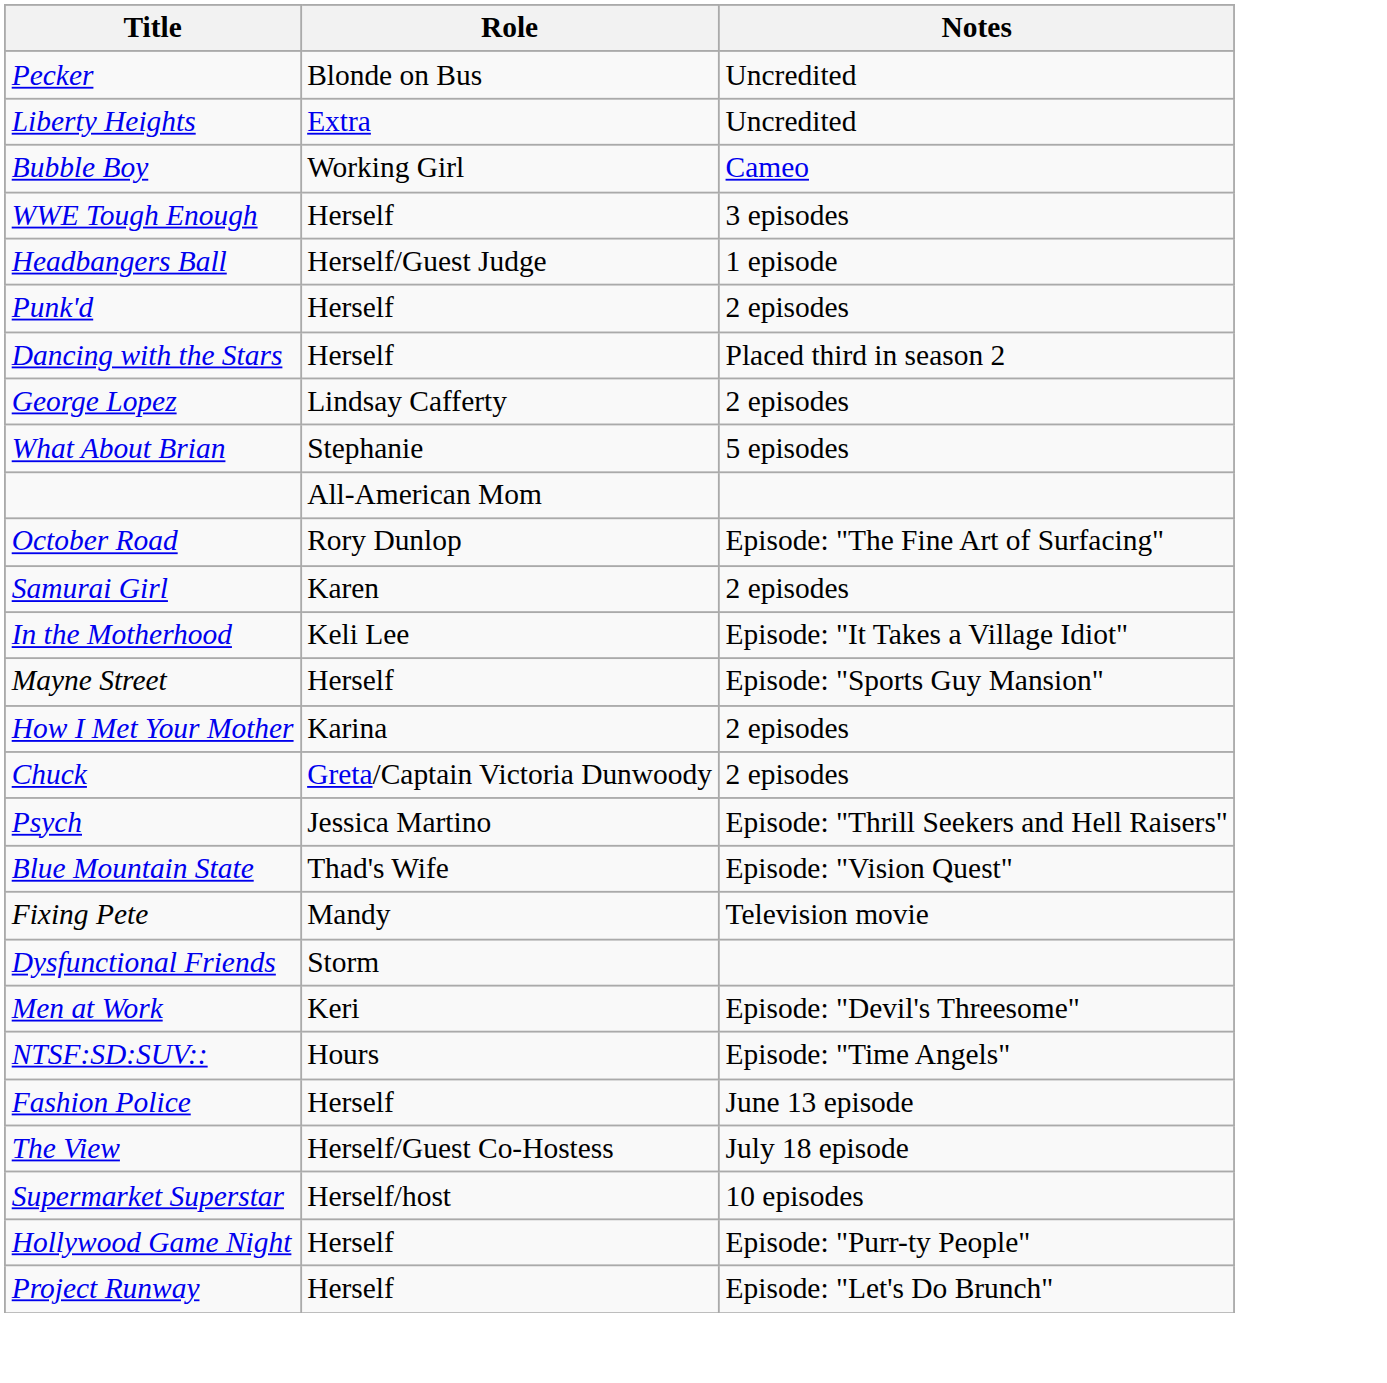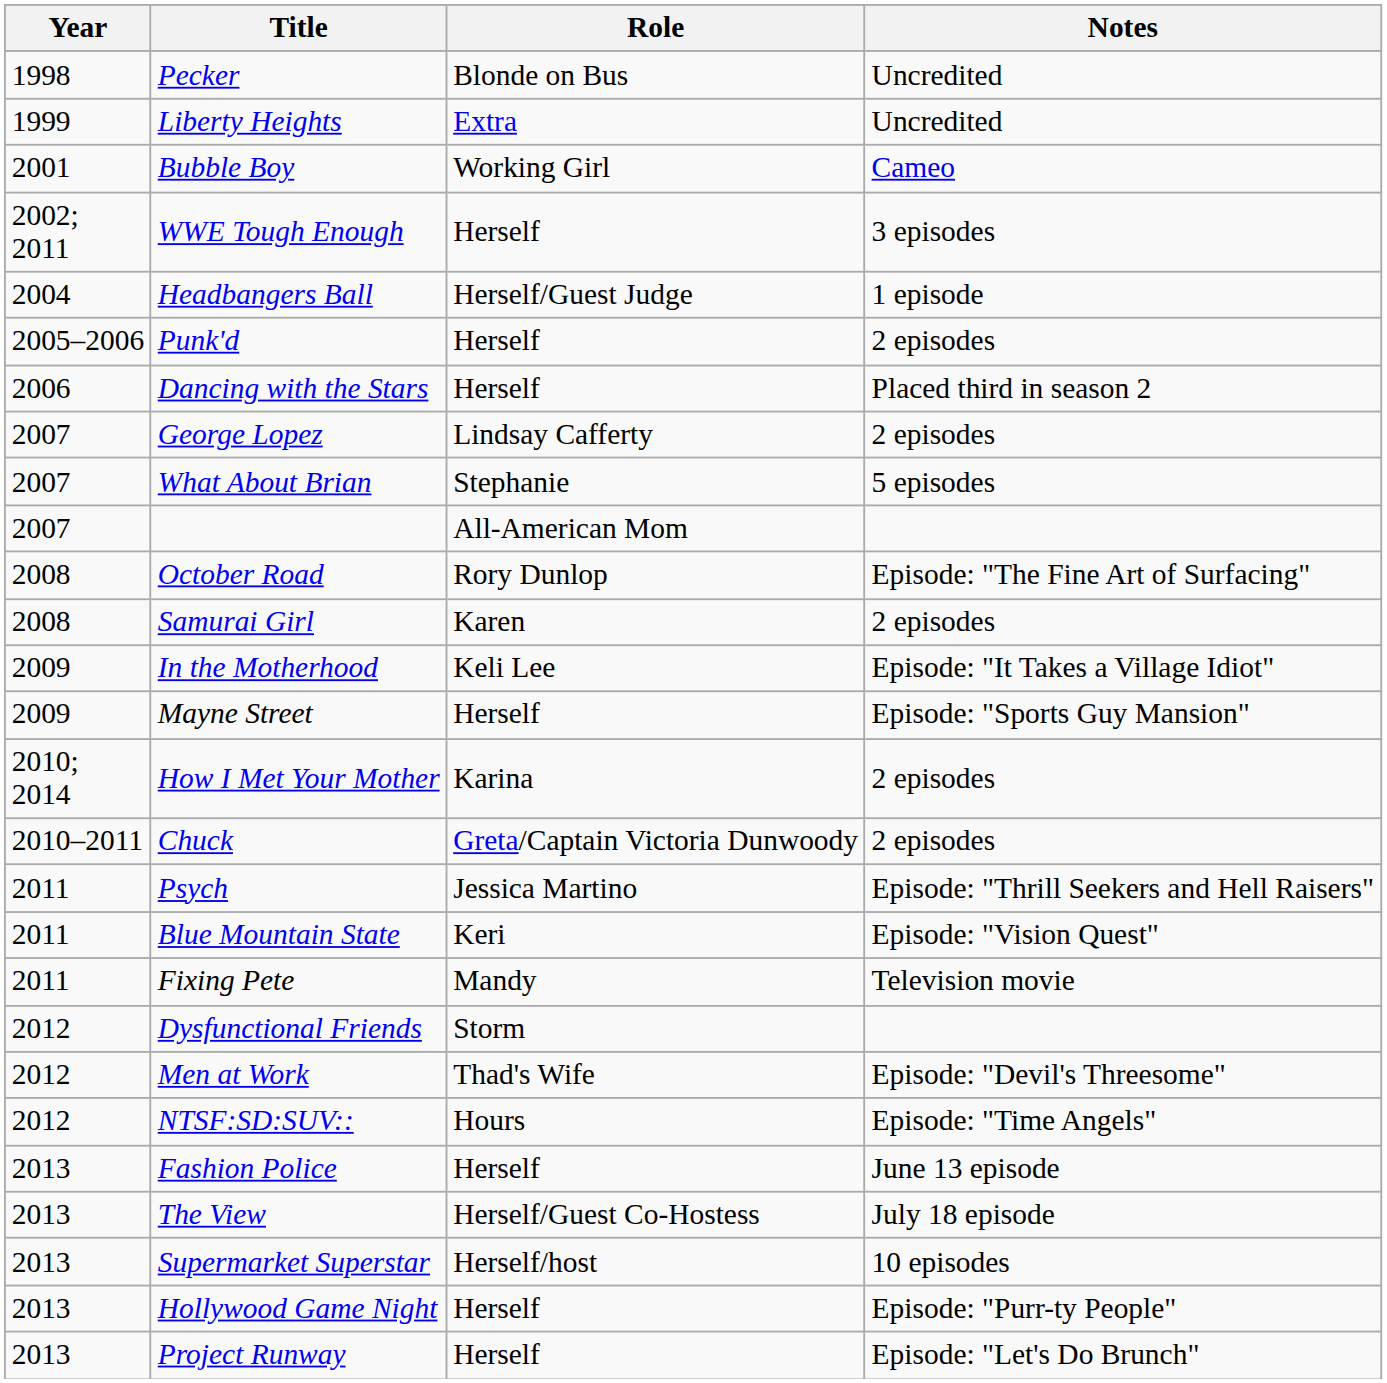 <table class="wikitable sortable">
 <tr>
+<th>Year</th>
 <th>Title</th>
 <th>Role</th>
 <th class="unsortable">Notes</th>
 </tr>
 <tr>
+<td>1998</td>
 <td><em><a href='#'>Pecker</a></em></td>
 <td>Blonde on Bus</td>
 <td>Uncredited</td>
 </tr>
 <tr>
+<td>1999</td>
 <td><em><a href='#'>Liberty Heights</a></em></td>
 <td><a href='#'>Extra</a></td>
 <td>Uncredited</td>
 </tr>
 <tr>
+<td>2001</td>
 <td><em><a href='#'>Bubble Boy</a></em></td>
 <td>Working Girl</td>
 <td><a href='#'>Cameo</a></td>
 </tr>
 <tr>
+<td>2002; <br> 2011</td>
 <td><em><a href='#'>WWE Tough Enough</a></em></td>
 <td>Herself</td>
 <td>3 episodes</td>
 </tr>
 <tr>
+<td>2004</td>
 <td><em><a href='#'>Headbangers Ball</a></em></td>
 <td>Herself/Guest Judge</td>
 <td>1 episode</td>
 </tr>
 <tr>
+<td>2005–2006</td>
 <td><em><a href='#'>Punk'd</a></em></td>
 <td>Herself</td>
 <td>2 episodes</td>
 </tr>
 <tr>
+<td>2006</td>
 <td><em><a href='#'>Dancing with the Stars</a></em></td>
 <td>Herself</td>
 <td>Placed third in season 2</td>
 </tr>
 <tr>
+<td>2007</td>
 <td><em><a href='#'>George Lopez</a></em></td>
 <td>Lindsay Cafferty</td>
 <td>2 episodes</td>
 </tr>
 <tr>
+<td>2007</td>
 <td><em><a href='#'>What About Brian</a></em></td>
 <td>Stephanie</td>
 <td>5 episodes</td>
 </tr>
 <tr>
+<td>2007</td>
 <td><em></em></td>
 <td>All-American Mom</td>
 <td></td>
 </tr>
 <tr>
+<td>2008</td>
 <td><em><a href='#'>October Road</a></em></td>
 <td>Rory Dunlop</td>
 <td>Episode: "The Fine Art of Surfacing"</td>
 </tr>
 <tr>
+<td>2008</td>
 <td><em><a href='#'>Samurai Girl</a></em></td>
 <td>Karen</td>
 <td>2 episodes</td>
 </tr>
 <tr>
+<td>2009</td>
 <td><em><a href='#'>In the Motherhood</a></em></td>
 <td>Keli Lee</td>
 <td>Episode: "It Takes a Village Idiot"</td>
 </tr>
 <tr>
+<td>2009</td>
 <td><em>Mayne Street</em></td>
 <td>Herself</td>
 <td>Episode: "Sports Guy Mansion"</td>
 </tr>
 <tr>
+<td>2010; <br> 2014</td>
 <td><em><a href='#'>How I Met Your Mother</a></em></td>
 <td>Karina</td>
 <td>2 episodes</td>
 </tr>
 <tr>
+<td>2010–2011</td>
 <td><em><a href='#'>Chuck</a></em></td>
 <td><a href='#'>Greta</a>/Captain Victoria Dunwoody</td>
 <td>2 episodes</td>
 </tr>
 <tr>
+<td>2011</td>
 <td><em><a href='#'>Psych</a></em></td>
 <td>Jessica Martino</td>
 <td>Episode: "Thrill Seekers and Hell Raisers"</td>
 </tr>
 <tr>
+<td>2011</td>
 <td><em><a href='#'>Blue Mountain State</a></em></td>
-<td>Thad's Wife</td>
+<td>Keri</td>
 <td>Episode: "Vision Quest"</td>
 </tr>
 <tr>
+<td>2011</td>
 <td><em>Fixing Pete</em></td>
 <td>Mandy</td>
 <td>Television movie</td>
 </tr>
 <tr>
+<td>2012</td>
 <td><em><a href='#'>Dysfunctional Friends</a></em></td>
 <td>Storm</td>
 <td></td>
 </tr>
 <tr>
+<td>2012</td>
 <td><em><a href='#'>Men at Work</a></em></td>
-<td>Keri</td>
+<td>Thad's Wife</td>
 <td>Episode: "Devil's Threesome"</td>
 </tr>
 <tr>
+<td>2012</td>
 <td><em><a href='#'>NTSF:SD:SUV::</a></em></td>
 <td>Hours</td>
 <td>Episode: "Time Angels"</td>
 </tr>
 <tr>
+<td>2013</td>
 <td><em><a href='#'>Fashion Police</a></em></td>
 <td>Herself</td>
 <td>June 13 episode</td>
 </tr>
 <tr>
+<td>2013</td>
 <td><em><a href='#'>The View</a></em></td>
 <td>Herself/Guest Co-Hostess</td>
 <td>July 18 episode</td>
 </tr>
 <tr>
+<td>2013</td>
 <td><em><a href='#'>Supermarket Superstar</a></em></td>
 <td>Herself/host</td>
 <td>10 episodes</td>
 </tr>
 <tr>
+<td>2013</td>
 <td><em><a href='#'>Hollywood Game Night</a></em></td>
 <td>Herself</td>
 <td>Episode: "Purr-ty People"</td>
 </tr>
 <tr>
+<td>2013</td>
 <td><em><a href='#'>Project Runway</a></em></td>
 <td>Herself</td>
 <td>Episode: "Let's Do Brunch"</td>
 </tr>
 </table>
